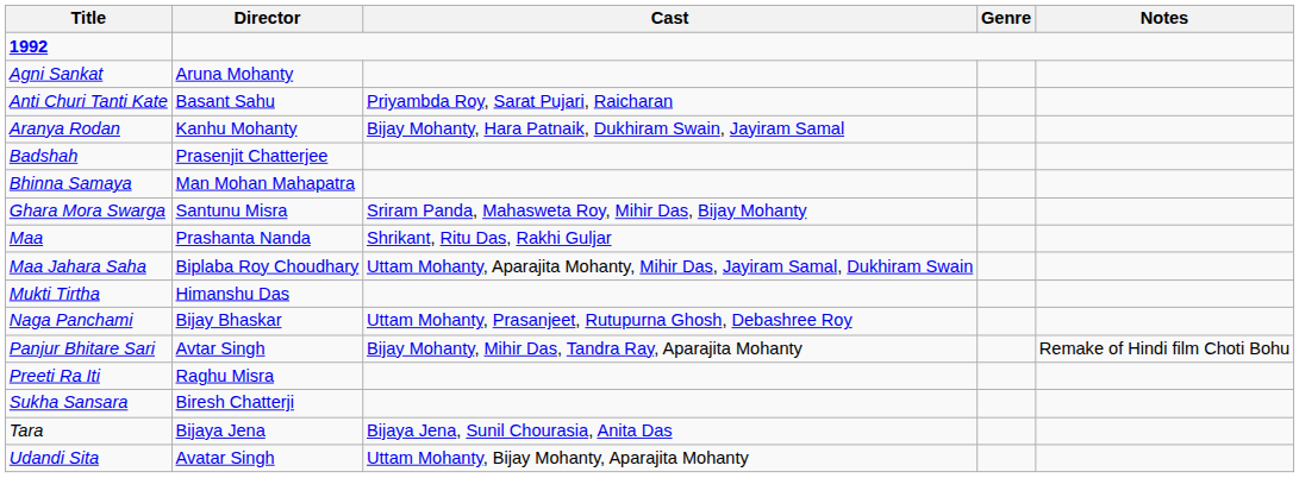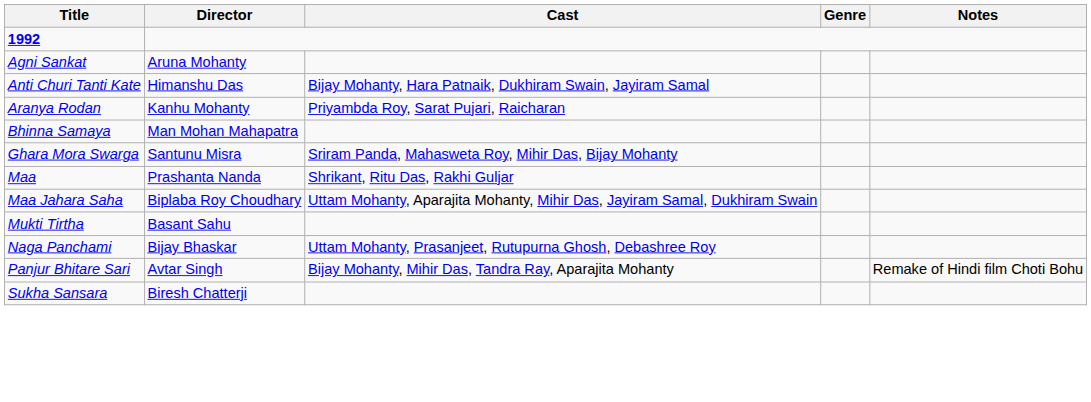 <table class="wikitable sortable">
 <tr>
 <th>Title</th>
 <th>Director</th>
 <th>Cast</th>
 <th>Genre</th>
 <th>Notes</th>
 </tr>
 <tr>
 <td><strong><a href='#'>1992</a></strong></td>
 </tr>
 <tr>
 <td><em><a href='#'>Agni Sankat</a></em> </td>
 <td><a href='#'>Aruna Mohanty</a></td>
 <td></td>
 <td></td>
 <td></td>
 </tr>
 <tr>
 <td><em><a href='#'>Anti Churi Tanti Kate</a></em> </td>
-<td><a href='#'>Basant Sahu</a></td>
-<td><a href='#'>Priyambda Roy</a>, <a href='#'>Sarat Pujari</a>, <a href='#'>Raicharan</a></td>
+<td><a href='#'>Himanshu Das</a></td>
+<td><a href='#'>Bijay Mohanty</a>, <a href='#'>Hara Patnaik</a>, <a href='#'>Dukhiram Swain</a>, <a href='#'>Jayiram Samal</a></td>
 <td></td>
 <td></td>
 </tr>
 <tr>
 <td><em><a href='#'>Aranya Rodan</a></em> </td>
 <td><a href='#'>Kanhu Mohanty</a></td>
-<td><a href='#'>Bijay Mohanty</a>, <a href='#'>Hara Patnaik</a>, <a href='#'>Dukhiram Swain</a>, <a href='#'>Jayiram Samal</a></td>
-<td></td>
-<td></td>
-</tr>
-<tr>
-<td><em><a href='#'>Badshah</a></em> </td>
-<td><a href='#'>Prasenjit Chatterjee</a></td>
-<td></td>
+<td><a href='#'>Priyambda Roy</a>, <a href='#'>Sarat Pujari</a>, <a href='#'>Raicharan</a></td>
 <td></td>
 <td></td>
 </tr>
 <tr>
 <td><em><a href='#'>Bhinna Samaya</a></em></td>
 <td><a href='#'>Man Mohan Mahapatra</a></td>
 <td></td>
 <td></td>
 <td></td>
 </tr>
 <tr>
 <td><em><a href='#'>Ghara Mora Swarga</a></em> </td>
 <td><a href='#'>Santunu Misra</a></td>
 <td><a href='#'>Sriram Panda</a>, <a href='#'>Mahasweta Roy</a>, <a href='#'>Mihir Das</a>, <a href='#'>Bijay Mohanty</a></td>
 <td></td>
 <td></td>
 </tr>
 <tr>
 <td><em><a href='#'>Maa</a></em> </td>
 <td><a href='#'>Prashanta Nanda</a></td>
 <td><a href='#'>Shrikant</a>, <a href='#'>Ritu Das</a>, <a href='#'>Rakhi Guljar</a></td>
 <td></td>
 <td></td>
 </tr>
 <tr>
 <td><em><a href='#'>Maa Jahara Saha</a></em> </td>
 <td><a href='#'>Biplaba Roy Choudhary</a></td>
 <td><a href='#'>Uttam Mohanty</a>, Aparajita Mohanty, <a href='#'>Mihir Das</a>, <a href='#'>Jayiram Samal</a>,  <a href='#'>Dukhiram Swain</a></td>
 <td></td>
 <td></td>
 </tr>
 <tr>
 <td><em><a href='#'>Mukti Tirtha</a></em> </td>
-<td><a href='#'>Himanshu Das</a></td>
+<td><a href='#'>Basant Sahu</a></td>
 <td></td>
 <td></td>
 <td></td>
 </tr>
 <tr>
 <td><em><a href='#'>Naga Panchami</a></em> </td>
 <td><a href='#'>Bijay Bhaskar</a></td>
 <td><a href='#'>Uttam Mohanty</a>, <a href='#'>Prasanjeet</a>, <a href='#'>Rutupurna Ghosh</a>, <a href='#'>Debashree Roy</a></td>
 <td></td>
 <td></td>
 </tr>
 <tr>
 <td><em><a href='#'>Panjur Bhitare Sari</a></em> </td>
 <td><a href='#'>Avtar Singh</a></td>
 <td><a href='#'>Bijay Mohanty</a>, <a href='#'>Mihir Das</a>, <a href='#'>Tandra Ray</a>, Aparajita Mohanty</td>
 <td></td>
 <td>Remake of Hindi film Choti Bohu</td>
 </tr>
 <tr>
-<td><em><a href='#'>Preeti Ra Iti</a></em> </td>
-<td><a href='#'>Raghu Misra</a></td>
-<td></td>
-<td></td>
-<td></td>
-</tr>
-<tr>
 <td><em><a href='#'>Sukha Sansara</a></em></td>
 <td><a href='#'>Biresh Chatterji</a></td>
 <td></td>
 <td></td>
 <td></td>
 </tr>
-<tr>
-<td><em>Tara</em></td>
-<td><a href='#'>Bijaya Jena</a></td>
-<td><a href='#'>Bijaya Jena</a>, <a href='#'>Sunil Chourasia</a>, <a href='#'>Anita Das</a></td>
-<td></td>
-<td></td>
-</tr>
-<tr>
-<td><em><a href='#'>Udandi Sita</a></em></td>
-<td><a href='#'>Avatar Singh</a></td>
-<td><a href='#'>Uttam Mohanty</a>, Bijay Mohanty, Aparajita Mohanty</td>
-<td></td>
-<td></td>
-</tr>
 </table>
